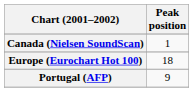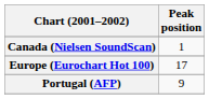 <table class="wikitable sortable plainrowheaders" style="text-align:center">
 <tr>
 <th scope="col">Chart (2001–2002)</th>
 <th scope="col">Peak<br>position</th>
 </tr>
 <tr>
 </tr>
 <tr>
 </tr>
 <tr>
 </tr>
 <tr>
 </tr>
 <tr>
 <th scope="row">Canada (<a href='#'>Nielsen SoundScan</a>)</th>
 <td>1</td>
 </tr>
 <tr>
 </tr>
 <tr>
 <th scope="row">Europe (<a href='#'>Eurochart Hot 100</a>)</th>
-<td>18</td>
+<td>17</td>
 </tr>
 <tr>
 </tr>
 <tr>
 </tr>
 <tr>
 </tr>
 <tr>
 </tr>
 <tr>
 </tr>
 <tr>
 </tr>
 <tr>
 </tr>
 <tr>
 </tr>
 <tr>
 <th scope="row">Portugal (<a href='#'>AFP</a>)</th>
 <td>9</td>
 </tr>
 <tr>
 </tr>
 <tr>
 </tr>
 <tr>
 </tr>
 <tr>
 </tr>
 <tr>
 </tr>
 <tr>
 </tr>
 <tr>
 </tr>
 <tr>
 </tr>
 </table>
